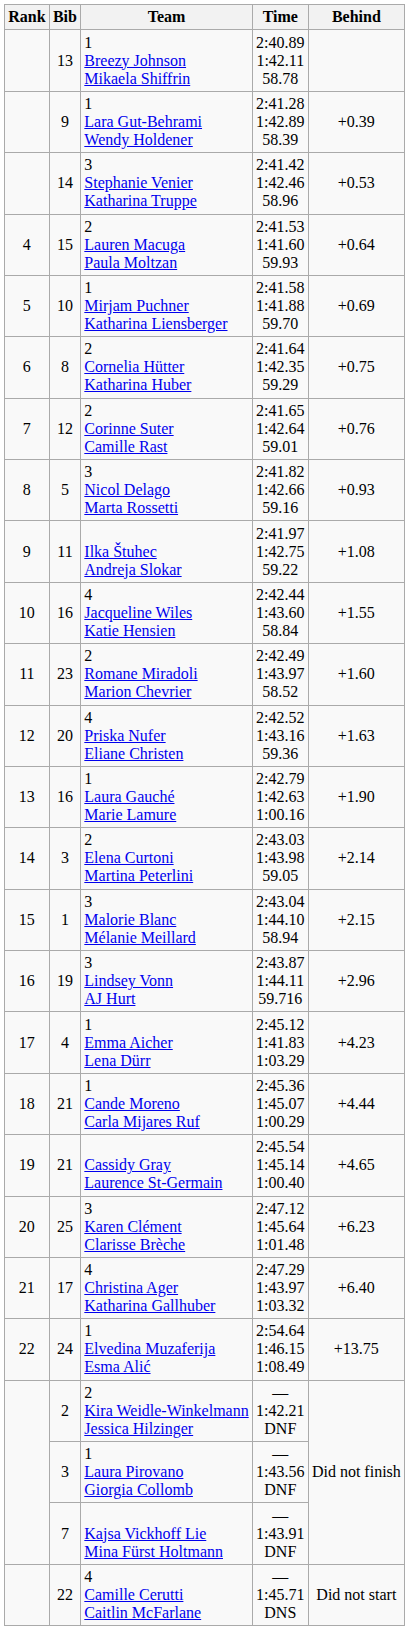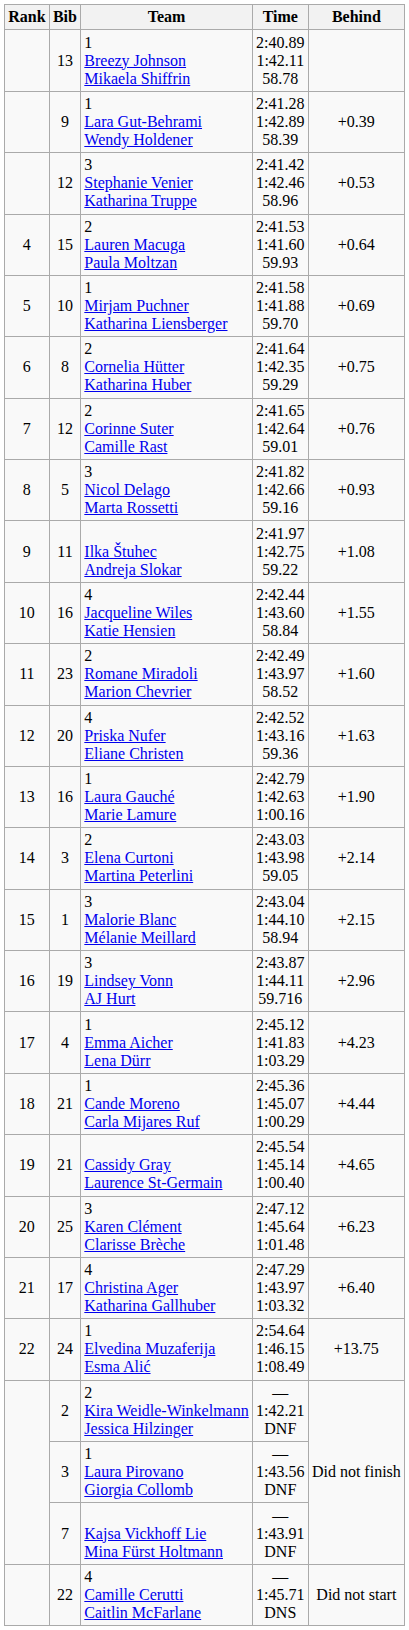 <table class="wikitable sortable" style="text-align:center">
 <tr>
 <th>Rank</th>
 <th>Bib</th>
 <th>Team</th>
 <th>Time</th>
 <th>Behind</th>
 </tr>
 <tr>
 <td></td>
 <td>13</td>
 <td align=left> 1<br><a href='#'>Breezy Johnson</a><br><a href='#'>Mikaela Shiffrin</a></td>
 <td>2:40.89<br>1:42.11<br>58.78</td>
 <td></td>
 </tr>
 <tr>
 <td></td>
 <td>9</td>
 <td align=left> 1<br><a href='#'>Lara Gut-Behrami</a><br><a href='#'>Wendy Holdener</a></td>
 <td>2:41.28 <br>1:42.89<br>58.39</td>
 <td>+0.39</td>
 </tr>
 <tr>
 <td></td>
-<td>14</td>
+<td>12</td>
 <td align=left> 3<br><a href='#'>Stephanie Venier</a><br><a href='#'>Katharina Truppe</a></td>
 <td>2:41.42<br>1:42.46<br>58.96</td>
 <td>+0.53</td>
 </tr>
 <tr>
 <td>4</td>
 <td>15</td>
 <td align=left> 2<br><a href='#'>Lauren Macuga</a><br><a href='#'>Paula Moltzan</a></td>
 <td>2:41.53<br>1:41.60<br>59.93</td>
 <td>+0.64</td>
 </tr>
 <tr>
 <td>5</td>
 <td>10</td>
 <td align=left> 1<br><a href='#'>Mirjam Puchner</a><br><a href='#'>Katharina Liensberger</a></td>
 <td>2:41.58<br>1:41.88<br>59.70</td>
 <td>+0.69</td>
 </tr>
 <tr>
 <td>6</td>
 <td>8</td>
 <td align=left> 2<br><a href='#'>Cornelia Hütter</a><br><a href='#'>Katharina Huber</a></td>
 <td>2:41.64<br>1:42.35<br>59.29</td>
 <td>+0.75</td>
 </tr>
 <tr>
 <td>7</td>
 <td>12</td>
 <td align=left> 2<br><a href='#'>Corinne Suter</a><br><a href='#'>Camille Rast</a></td>
 <td>2:41.65<br>1:42.64<br>59.01</td>
 <td>+0.76</td>
 </tr>
 <tr>
 <td>8</td>
 <td>5</td>
 <td align=left> 3<br><a href='#'>Nicol Delago</a><br><a href='#'>Marta Rossetti</a></td>
 <td>2:41.82<br>1:42.66<br>59.16</td>
 <td>+0.93</td>
 </tr>
 <tr>
 <td>9</td>
 <td>11</td>
 <td align=left><br><a href='#'>Ilka Štuhec</a><br><a href='#'>Andreja Slokar</a></td>
 <td>2:41.97<br>1:42.75<br>59.22</td>
 <td>+1.08</td>
 </tr>
 <tr>
 <td>10</td>
 <td>16</td>
 <td align=left> 4<br><a href='#'>Jacqueline Wiles</a><br><a href='#'>Katie Hensien</a></td>
 <td>2:42.44<br>1:43.60<br>58.84</td>
 <td>+1.55</td>
 </tr>
 <tr>
 <td>11</td>
 <td>23</td>
 <td align=left> 2<br><a href='#'>Romane Miradoli</a><br><a href='#'>Marion Chevrier</a></td>
 <td>2:42.49<br>1:43.97<br>58.52</td>
 <td>+1.60</td>
 </tr>
 <tr>
 <td>12</td>
 <td>20</td>
 <td align=left> 4<br><a href='#'>Priska Nufer</a><br><a href='#'>Eliane Christen</a></td>
 <td>2:42.52<br>1:43.16<br>59.36</td>
 <td>+1.63</td>
 </tr>
 <tr>
 <td>13</td>
 <td>16</td>
 <td align=left> 1<br><a href='#'>Laura Gauché</a><br><a href='#'>Marie Lamure</a></td>
 <td>2:42.79<br>1:42.63<br>1:00.16</td>
 <td>+1.90</td>
 </tr>
 <tr>
 <td>14</td>
 <td>3</td>
 <td align=left> 2<br><a href='#'>Elena Curtoni</a><br><a href='#'>Martina Peterlini</a></td>
 <td>2:43.03<br>1:43.98<br>59.05</td>
 <td>+2.14</td>
 </tr>
 <tr>
 <td>15</td>
 <td>1</td>
 <td align=left> 3<br><a href='#'>Malorie Blanc</a><br><a href='#'>Mélanie Meillard</a></td>
 <td>2:43.04<br>1:44.10<br>58.94</td>
 <td>+2.15</td>
 </tr>
 <tr>
 <td>16</td>
 <td>19</td>
 <td align=left> 3<br><a href='#'>Lindsey Vonn</a><br><a href='#'>AJ Hurt</a></td>
 <td>2:43.87<br>1:44.11<br>59.716</td>
 <td>+2.96</td>
 </tr>
 <tr>
 <td>17</td>
 <td>4</td>
 <td align=left> 1<br><a href='#'>Emma Aicher</a><br><a href='#'>Lena Dürr</a></td>
 <td>2:45.12<br>1:41.83<br>1:03.29</td>
 <td>+4.23</td>
 </tr>
 <tr>
 <td>18</td>
 <td>21</td>
 <td align=left> 1<br><a href='#'>Cande Moreno</a><br><a href='#'>Carla Mijares Ruf</a></td>
 <td>2:45.36<br>1:45.07<br>1:00.29</td>
 <td>+4.44</td>
 </tr>
 <tr>
 <td>19</td>
 <td>21</td>
 <td align=left><br><a href='#'>Cassidy Gray</a><br><a href='#'>Laurence St-Germain</a></td>
 <td>2:45.54<br>1:45.14<br>1:00.40</td>
 <td>+4.65</td>
 </tr>
 <tr>
 <td>20</td>
 <td>25</td>
 <td align=left> 3<br><a href='#'>Karen Clément</a><br><a href='#'>Clarisse Brèche</a></td>
 <td>2:47.12<br>1:45.64<br>1:01.48</td>
 <td>+6.23</td>
 </tr>
 <tr>
 <td>21</td>
 <td>17</td>
 <td align=left> 4<br><a href='#'>Christina Ager</a><br><a href='#'>Katharina Gallhuber</a></td>
 <td>2:47.29<br>1:43.97<br>1:03.32</td>
 <td>+6.40</td>
 </tr>
 <tr>
 <td>22</td>
 <td>24</td>
 <td align=left> 1<br><a href='#'>Elvedina Muzaferija</a><br><a href='#'>Esma Alić</a></td>
 <td>2:54.64<br>1:46.15<br>1:08.49</td>
 <td>+13.75</td>
 </tr>
 <tr>
 <td rowspan=3></td>
 <td>2</td>
 <td align=left> 2<br><a href='#'>Kira Weidle-Winkelmann</a><br><a href='#'>Jessica Hilzinger</a></td>
 <td>—<br>1:42.21<br>DNF</td>
 <td rowspan="3">Did not finish</td>
 </tr>
 <tr>
 <td>3</td>
 <td align=left> 1<br><a href='#'>Laura Pirovano</a><br><a href='#'>Giorgia Collomb</a></td>
 <td>—<br>1:43.56<br>DNF</td>
 </tr>
 <tr>
 <td>7</td>
 <td align=left><br><a href='#'>Kajsa Vickhoff Lie</a><br><a href='#'>Mina Fürst Holtmann</a></td>
 <td>—<br>1:43.91<br>DNF</td>
 </tr>
 <tr>
 <td></td>
 <td>22</td>
 <td align=left> 4<br><a href='#'>Camille Cerutti</a><br><a href='#'>Caitlin McFarlane</a></td>
 <td>—<br>1:45.71<br>DNS</td>
 <td>Did not start</td>
 </tr>
 </table>
